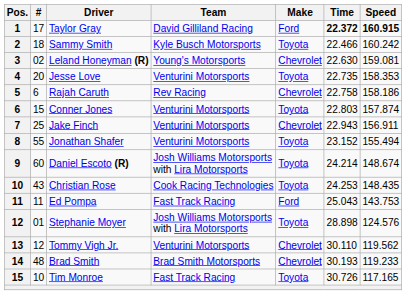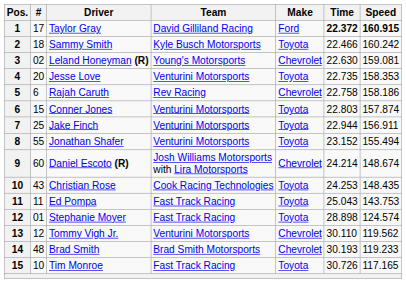 <table class="wikitable" style="font-size:95%">
 <tr>
 <th>Pos.</th>
 <th>#</th>
 <th>Driver</th>
 <th>Team</th>
 <th>Make</th>
 <th>Time</th>
 <th>Speed</th>
 </tr>
 <tr>
 <th>1</th>
 <td>17</td>
 <td><a href='#'>Taylor Gray</a></td>
 <td><a href='#'>David Gilliland Racing</a></td>
 <td><a href='#'>Ford</a></td>
 <td><strong>22.372</strong></td>
 <td><strong>160.915</strong></td>
 </tr>
 <tr>
 <th>2</th>
 <td>18</td>
 <td><a href='#'>Sammy Smith</a></td>
 <td><a href='#'>Kyle Busch Motorsports</a></td>
 <td><a href='#'>Toyota</a></td>
 <td>22.466</td>
 <td>160.242</td>
 </tr>
 <tr>
 <th>3</th>
 <td>02</td>
 <td><a href='#'>Leland Honeyman</a> <strong>(R)</strong></td>
 <td><a href='#'>Young's Motorsports</a></td>
 <td><a href='#'>Chevrolet</a></td>
 <td>22.630</td>
 <td>159.081</td>
 </tr>
 <tr>
 <th>4</th>
 <td>20</td>
 <td><a href='#'>Jesse Love</a></td>
 <td><a href='#'>Venturini Motorsports</a></td>
 <td><a href='#'>Toyota</a></td>
 <td>22.735</td>
 <td>158.353</td>
 </tr>
 <tr>
 <th>5</th>
 <td>6</td>
 <td><a href='#'>Rajah Caruth</a></td>
 <td><a href='#'>Rev Racing</a></td>
 <td><a href='#'>Chevrolet</a></td>
 <td>22.758</td>
 <td>158.186</td>
 </tr>
 <tr>
 <th>6</th>
 <td>15</td>
 <td><a href='#'>Conner Jones</a></td>
 <td><a href='#'>Venturini Motorsports</a></td>
 <td><a href='#'>Toyota</a></td>
 <td>22.803</td>
 <td>157.874</td>
 </tr>
 <tr>
 <th>7</th>
 <td>25</td>
 <td><a href='#'>Jake Finch</a></td>
 <td><a href='#'>Venturini Motorsports</a></td>
-<td><a href='#'>Chevrolet</a></td>
-<td>22.943</td>
+<td><a href='#'>Toyota</a></td>
+<td>22.944</td>
 <td>156.911</td>
 </tr>
 <tr>
 <th>8</th>
 <td>55</td>
 <td><a href='#'>Jonathan Shafer</a></td>
 <td><a href='#'>Venturini Motorsports</a></td>
 <td><a href='#'>Toyota</a></td>
 <td>23.152</td>
 <td>155.494</td>
 </tr>
 <tr>
 <th>9</th>
 <td>60</td>
 <td><a href='#'>Daniel Escoto</a> <strong>(R)</strong></td>
 <td><a href='#'>Josh Williams Motorsports</a> <br> with <a href='#'>Lira Motorsports</a></td>
-<td><a href='#'>Toyota</a></td>
+<td><a href='#'>Chevrolet</a></td>
 <td>24.214</td>
 <td>148.674</td>
 </tr>
 <tr>
 <th>10</th>
 <td>43</td>
 <td><a href='#'>Christian Rose</a></td>
 <td><a href='#'>Cook Racing Technologies</a></td>
 <td><a href='#'>Toyota</a></td>
 <td>24.253</td>
 <td>148.435</td>
 </tr>
 <tr>
 <th>11</th>
 <td>11</td>
 <td><a href='#'>Ed Pompa</a></td>
 <td><a href='#'>Fast Track Racing</a></td>
-<td><a href='#'>Ford</a></td>
+<td><a href='#'>Toyota</a></td>
 <td>25.043</td>
 <td>143.753</td>
 </tr>
 <tr>
 <th>12</th>
 <td>01</td>
 <td><a href='#'>Stephanie Moyer</a></td>
-<td><a href='#'>Josh Williams Motorsports</a> <br> with <a href='#'>Lira Motorsports</a></td>
+<td><a href='#'>Fast Track Racing</a></td>
 <td><a href='#'>Toyota</a></td>
 <td>28.898</td>
-<td>124.576</td>
+<td>124.574</td>
 </tr>
 <tr>
 <th>13</th>
 <td>12</td>
 <td><a href='#'>Tommy Vigh Jr.</a></td>
 <td><a href='#'>Venturini Motorsports</a></td>
 <td><a href='#'>Chevrolet</a></td>
 <td>30.110</td>
 <td>119.562</td>
 </tr>
 <tr>
 <th>14</th>
 <td>48</td>
 <td><a href='#'>Brad Smith</a></td>
 <td><a href='#'>Brad Smith Motorsports</a></td>
 <td><a href='#'>Chevrolet</a></td>
 <td>30.193</td>
 <td>119.233</td>
 </tr>
 <tr>
 <th>15</th>
 <td>10</td>
 <td><a href='#'>Tim Monroe</a></td>
 <td><a href='#'>Fast Track Racing</a></td>
 <td><a href='#'>Toyota</a></td>
 <td>30.726</td>
 <td>117.165</td>
 </tr>
 <tr>
 <th colspan="7"></th>
 </tr>
 </table>
